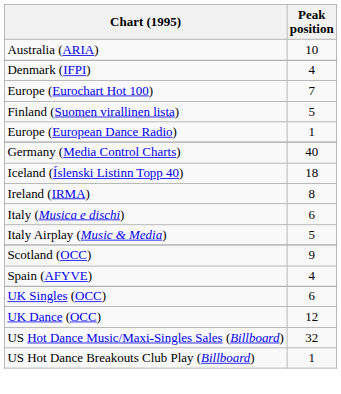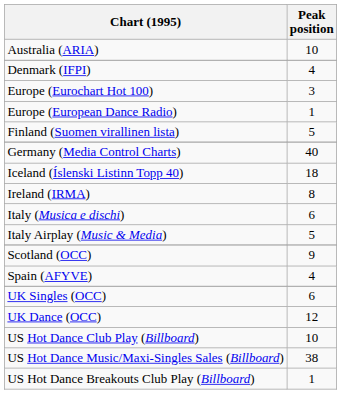 <table class="wikitable sortable">
 <tr>
 <th>Chart (1995)</th>
 <th>Peak<br>position</th>
 </tr>
 <tr>
 <td>Australia (<a href='#'>ARIA</a>)</td>
 <td align="center">10</td>
 </tr>
 <tr>
 </tr>
 <tr>
 </tr>
 <tr>
 </tr>
 <tr>
 </tr>
 <tr>
 <td>Denmark (<a href='#'>IFPI</a>)</td>
 <td align="center">4</td>
 </tr>
 <tr>
 <td>Europe (<a href='#'>Eurochart Hot 100</a>)</td>
-<td align="center">7</td>
+<td align="center">3</td>
+</tr>
+<tr>
+<td>Europe (<a href='#'>European Dance Radio</a>)</td>
+<td align="center">1</td>
 </tr>
 <tr>
 <td>Finland (<a href='#'>Suomen virallinen lista</a>)</td>
 <td align="center">5</td>
-</tr>
-<tr>
-<td>Europe (<a href='#'>European Dance Radio</a>)</td>
-<td align="center">1</td>
 </tr>
 <tr>
 </tr>
 <tr>
 <td>Germany (<a href='#'>Media Control Charts</a>)</td>
 <td align="center">40</td>
 </tr>
 <tr>
 <td>Iceland (<a href='#'>Íslenski Listinn Topp 40</a>)</td>
 <td align="center">18</td>
 </tr>
 <tr>
 <td>Ireland (<a href='#'>IRMA</a>)</td>
 <td align="center">8</td>
 </tr>
 <tr>
 <td>Italy (<em><a href='#'>Musica e dischi</a></em>)</td>
 <td align="center">6</td>
 </tr>
 <tr>
 <td>Italy Airplay (<em><a href='#'>Music & Media</a></em>)</td>
 <td align="center">5</td>
 </tr>
 <tr>
 </tr>
 <tr>
 </tr>
 <tr>
 </tr>
 <tr>
 <td>Scotland (<a href='#'>OCC</a>)</td>
 <td align="center">9</td>
 </tr>
 <tr>
 <td>Spain (<a href='#'>AFYVE</a>)</td>
 <td align="center">4</td>
 </tr>
 <tr>
 </tr>
 <tr>
 </tr>
 <tr>
 <td><a href='#'>UK Singles</a> (<a href='#'>OCC</a>)</td>
 <td align="center">6</td>
 </tr>
 <tr>
 <td><a href='#'>UK Dance</a> (<a href='#'>OCC</a>)</td>
 <td align="center">12</td>
 </tr>
 <tr>
+<td>US <a href='#'>Hot Dance Club Play</a> (<em><a href='#'>Billboard</a></em>)</td>
+<td align="center">10</td>
+</tr>
+<tr>
 <td>US <a href='#'>Hot Dance Music/Maxi-Singles Sales</a> (<em><a href='#'>Billboard</a></em>)</td>
-<td align="center">32</td>
+<td align="center">38</td>
 </tr>
 <tr>
 <td>US Hot Dance Breakouts Club Play (<em><a href='#'>Billboard</a></em>)</td>
 <td align="center">1</td>
 </tr>
 </table>
